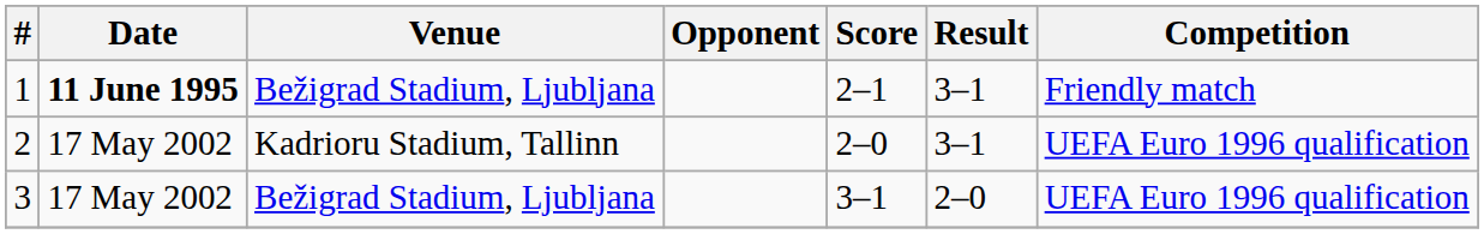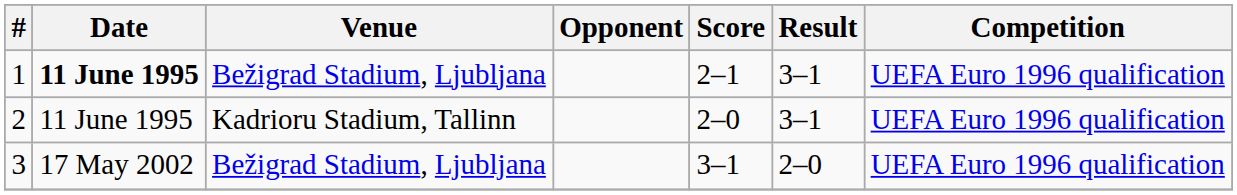 <table class="wikitable">
 <tr>
 <th>#</th>
 <th>Date</th>
 <th>Venue</th>
 <th>Opponent</th>
 <th>Score</th>
 <th>Result</th>
 <th>Competition</th>
 </tr>
 <tr>
 <td>1</td>
 <td><strong>11 June 1995</strong></td>
 <td><a href='#'>Bežigrad Stadium</a>, <a href='#'>Ljubljana</a></td>
 <td></td>
 <td>2–1</td>
 <td>3–1</td>
-<td><a href='#'>Friendly match</a></td>
+<td><a href='#'>UEFA Euro 1996 qualification</a></td>
 </tr>
 <tr>
 <td>2</td>
-<td>17 May 2002</td>
+<td>11 June 1995</td>
 <td>Kadrioru Stadium, Tallinn</td>
 <td></td>
 <td>2–0</td>
 <td>3–1</td>
 <td><a href='#'>UEFA Euro 1996 qualification</a></td>
 </tr>
 <tr>
 <td>3</td>
 <td>17 May 2002</td>
 <td><a href='#'>Bežigrad Stadium</a>, <a href='#'>Ljubljana</a></td>
 <td></td>
 <td>3–1</td>
 <td>2–0</td>
 <td><a href='#'>UEFA Euro 1996 qualification</a></td>
 </tr>
 <tr>
 </tr>
 </table>
